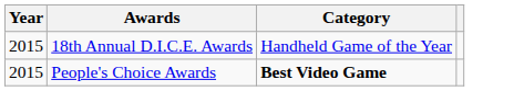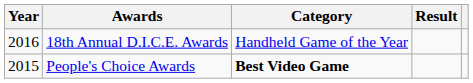 <table class="wikitable">
 <tr>
 <th>Year</th>
 <th>Awards</th>
 <th>Category</th>
+<th>Result</th>
 <th></th>
 </tr>
 <tr>
-<td align="center">2015</td>
+<td align="center">2016</td>
 <td><a href='#'>18th Annual D.I.C.E. Awards</a></td>
 <td><a href='#'>Handheld Game of the Year</a></td>
+<td></td>
 <td align="center"></td>
 </tr>
 <tr>
 <td>2015</td>
 <td><a href='#'>People's Choice Awards</a></td>
 <td><strong>Best Video Game</strong></td>
+<td></td>
 <td align="center"></td>
 </tr>
 </table>
